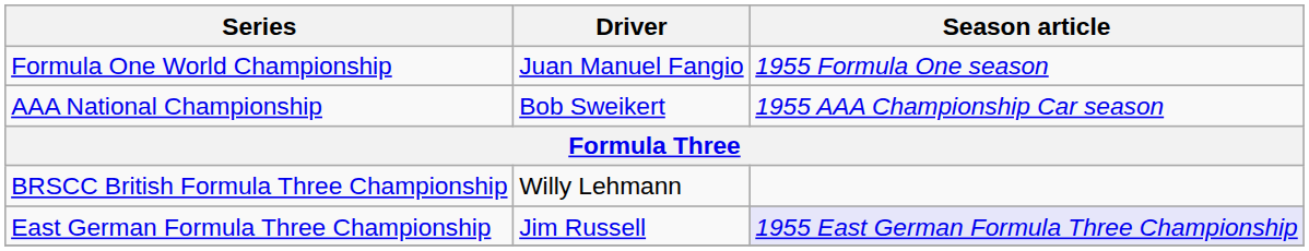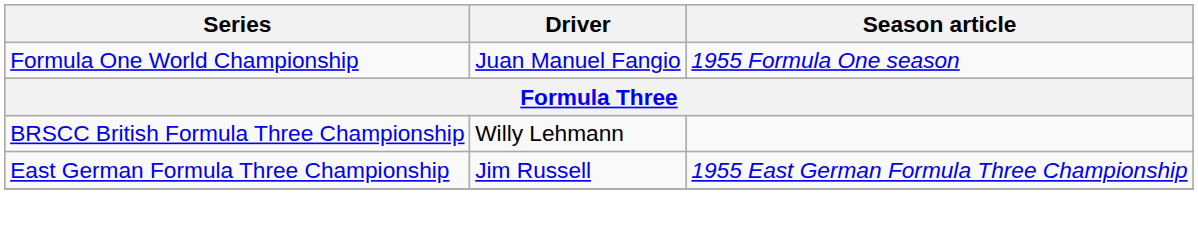 <table class="wikitable" style="font-size: 87%;">
 <tr>
 <th>Series</th>
 <th>Driver</th>
 <th>Season article</th>
 </tr>
 <tr>
 <td><a href='#'>Formula One World Championship</a></td>
 <td> <a href='#'>Juan Manuel Fangio</a></td>
 <td><em><a href='#'>1955 Formula One season</a></em></td>
 </tr>
 <tr>
-<td><a href='#'>AAA National Championship</a></td>
-<td> <a href='#'>Bob Sweikert</a></td>
-<td><em><a href='#'>1955 AAA Championship Car season</a></em></td>
-</tr>
-<tr>
 <th colspan=3><a href='#'>Formula Three</a></th>
 </tr>
 <tr>
 <td><a href='#'>BRSCC British Formula Three Championship</a></td>
 <td> Willy Lehmann</td>
 <td></td>
 </tr>
 <tr>
 <td><a href='#'>East German Formula Three Championship</a></td>
 <td> <a href='#'>Jim Russell</a></td>
-<td style="background: lavender;"><em><a href='#'>1955 East German Formula Three Championship</a></em></td>
+<td><em><a href='#'>1955 East German Formula Three Championship</a></em></td>
 </tr>
 <tr>
 </tr>
 </table>
